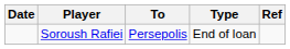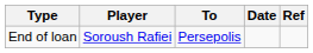 <table class="wikitable">
 <tr>
-<th><strong>Date</strong></th>
+<th><strong>Type</strong></th>
 <th><strong>Player</strong></th>
 <th><strong>To</strong></th>
-<th><strong>Type</strong></th>
+<th><strong>Date</strong></th>
 <th><strong>Ref</strong></th>
 </tr>
 <tr>
-<td></td>
+<td>End of loan</td>
 <td> <a href='#'>Soroush Rafiei</a></td>
 <td> <a href='#'>Persepolis</a></td>
-<td>End of loan</td>
+<td></td>
 <td></td>
 </tr>
 </table>
